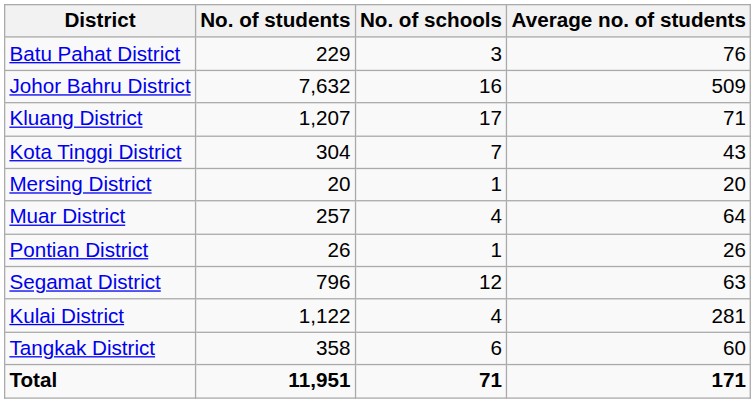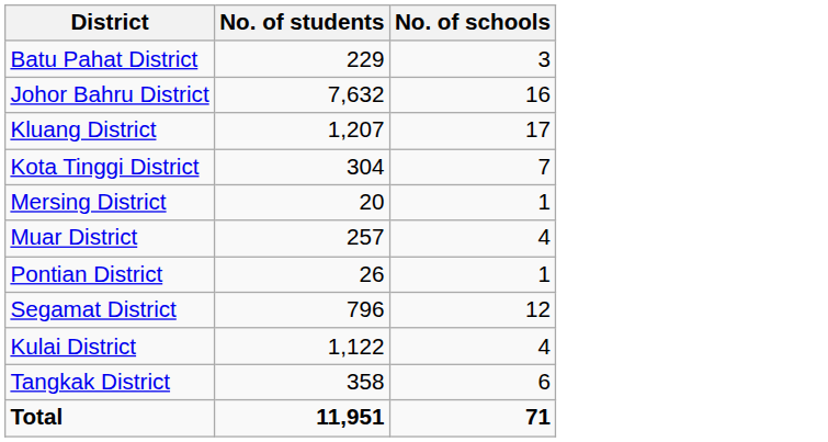 <table class="wikitable sortable">
 <tr>
 <th>District</th>
 <th>No. of students</th>
 <th>No. of schools</th>
-<th>Average no. of students</th>
 </tr>
 <tr>
 <td> <a href='#'>Batu Pahat District</a></td>
 <td style="text-align:right;">229</td>
 <td style="text-align:right;">3</td>
-<td style="text-align:right;">76</td>
 </tr>
 <tr>
 <td> <a href='#'>Johor Bahru District</a></td>
 <td style="text-align:right;">7,632</td>
 <td style="text-align:right;">16</td>
-<td style="text-align:right;">509</td>
 </tr>
 <tr>
 <td> <a href='#'>Kluang District</a></td>
 <td style="text-align:right;">1,207</td>
 <td style="text-align:right;">17</td>
-<td style="text-align:right;">71</td>
 </tr>
 <tr>
 <td> <a href='#'>Kota Tinggi District</a></td>
 <td style="text-align:right;">304</td>
 <td style="text-align:right;">7</td>
-<td style="text-align:right;">43</td>
 </tr>
 <tr>
 <td> <a href='#'>Mersing District</a></td>
 <td style="text-align:right;">20</td>
 <td style="text-align:right;">1</td>
-<td style="text-align:right;">20</td>
 </tr>
 <tr>
 <td> <a href='#'>Muar District</a></td>
 <td style="text-align:right;">257</td>
 <td style="text-align:right;">4</td>
-<td style="text-align:right;">64</td>
 </tr>
 <tr>
 <td> <a href='#'>Pontian District</a></td>
 <td style="text-align:right;">26</td>
 <td style="text-align:right;">1</td>
-<td style="text-align:right;">26</td>
 </tr>
 <tr>
 <td> <a href='#'>Segamat District</a></td>
 <td style="text-align:right;">796</td>
 <td style="text-align:right;">12</td>
-<td style="text-align:right;">63</td>
 </tr>
 <tr>
 <td> <a href='#'>Kulai District</a></td>
 <td style="text-align:right;">1,122</td>
 <td style="text-align:right;">4</td>
-<td style="text-align:right;">281</td>
 </tr>
 <tr>
 <td> <a href='#'>Tangkak District</a></td>
 <td style="text-align:right;">358</td>
 <td style="text-align:right;">6</td>
-<td style="text-align:right;">60</td>
 </tr>
 <tr>
 <td><strong>Total</strong></td>
 <td style="text-align:right;"><strong>11,951</strong></td>
 <td style="text-align:right;"><strong>71</strong></td>
-<td style="text-align:right;"><strong>171</strong></td>
 </tr>
 </table>
